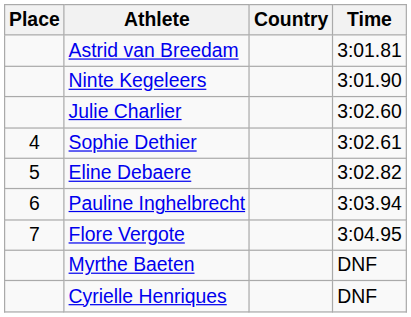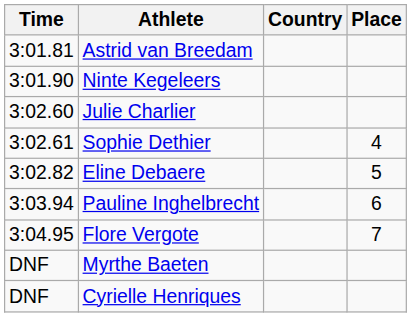 <table class="wikitable">
 <tr>
-<th>Place</th>
+<th>Time</th>
 <th>Athlete</th>
 <th>Country</th>
-<th>Time</th>
+<th>Place</th>
 </tr>
 <tr>
-<td align=center></td>
+<td>3:01.81</td>
 <td><a href='#'>Astrid van Breedam</a></td>
 <td></td>
-<td>3:01.81</td>
+<td align=center></td>
 </tr>
 <tr>
-<td align=center></td>
+<td>3:01.90</td>
 <td><a href='#'>Ninte Kegeleers</a></td>
 <td></td>
-<td>3:01.90</td>
+<td align=center></td>
 </tr>
 <tr>
-<td align=center></td>
+<td>3:02.60</td>
 <td><a href='#'>Julie Charlier</a></td>
 <td></td>
-<td>3:02.60</td>
+<td align=center></td>
 </tr>
 <tr>
-<td align=center>4</td>
+<td>3:02.61</td>
 <td><a href='#'>Sophie Dethier</a></td>
 <td></td>
-<td>3:02.61</td>
+<td align=center>4</td>
 </tr>
 <tr>
-<td align=center>5</td>
+<td>3:02.82</td>
 <td><a href='#'>Eline Debaere</a></td>
 <td></td>
-<td>3:02.82</td>
+<td align=center>5</td>
 </tr>
 <tr>
-<td align=center>6</td>
+<td>3:03.94</td>
 <td><a href='#'>Pauline Inghelbrecht</a></td>
 <td></td>
-<td>3:03.94</td>
+<td align=center>6</td>
 </tr>
 <tr>
-<td align=center>7</td>
+<td>3:04.95</td>
 <td><a href='#'>Flore Vergote</a></td>
 <td></td>
-<td>3:04.95</td>
+<td align=center>7</td>
 </tr>
 <tr>
-<td align=center></td>
+<td>DNF</td>
 <td><a href='#'>Myrthe Baeten</a></td>
 <td></td>
-<td>DNF</td>
+<td align=center></td>
 </tr>
 <tr>
-<td align=center></td>
+<td>DNF</td>
 <td><a href='#'>Cyrielle Henriques</a></td>
 <td></td>
-<td>DNF</td>
+<td align=center></td>
 </tr>
 </table>
